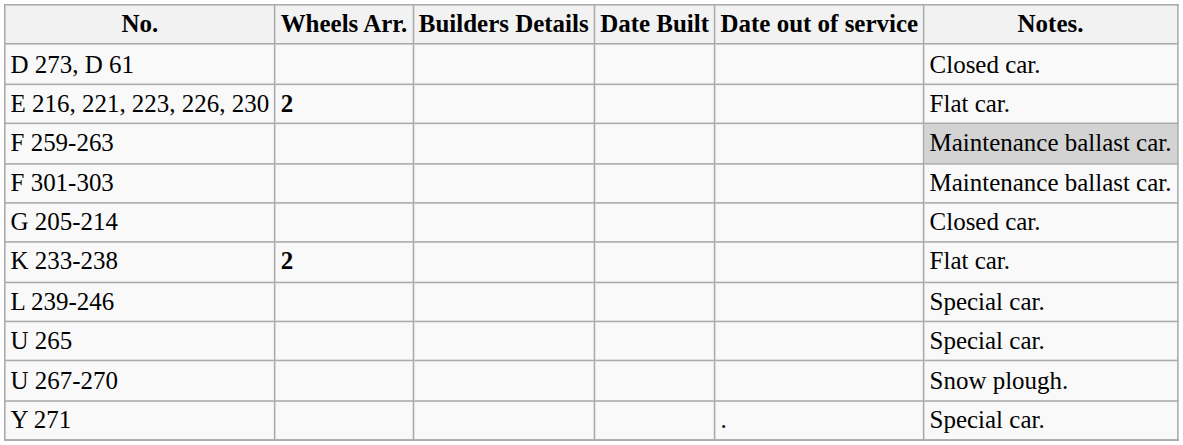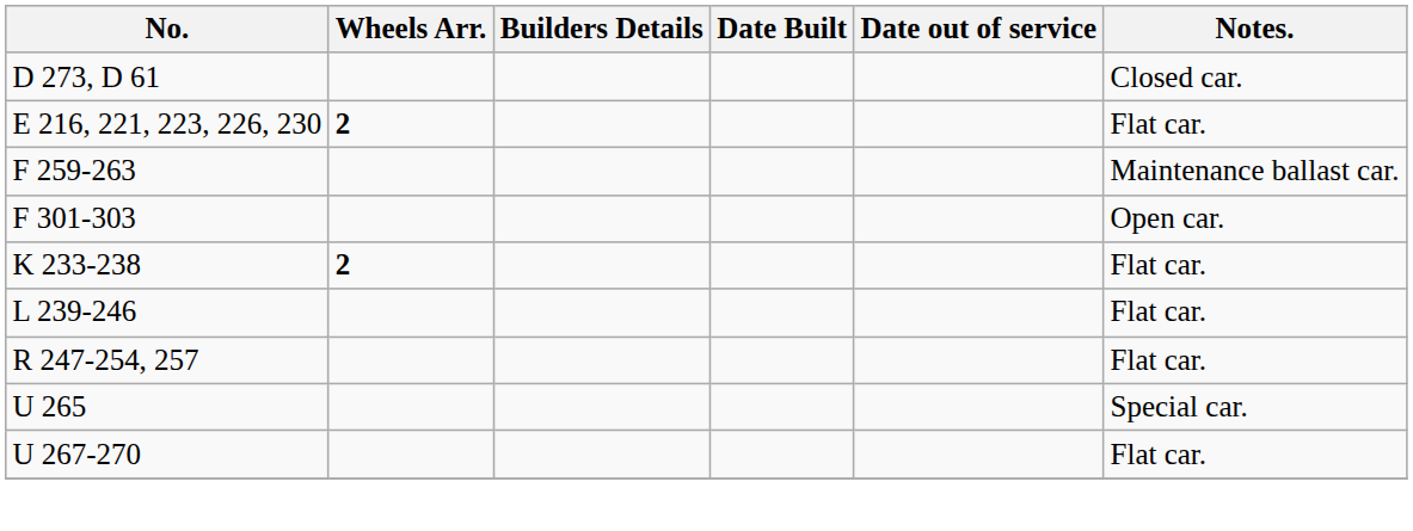 <table class="wikitable">
 <tr>
 <th>No.</th>
 <th>Wheels Arr.</th>
 <th>Builders Details</th>
 <th>Date Built</th>
 <th>Date out of service</th>
 <th>Notes.</th>
 </tr>
 <tr>
 <td>D 273, D 61</td>
 <td></td>
 <td></td>
 <td></td>
 <td></td>
 <td>Closed car.</td>
 </tr>
 <tr>
 <td>E 216, 221, 223, 226, 230</td>
 <td><strong>2</strong></td>
 <td></td>
 <td></td>
 <td></td>
 <td>Flat car.</td>
 </tr>
 <tr>
 <td>F 259-263</td>
 <td></td>
 <td></td>
 <td></td>
 <td></td>
-<td style="background: lightgrey;">Maintenance ballast car.</td>
+<td>Maintenance ballast car.</td>
 </tr>
 <tr>
 <td>F 301-303</td>
 <td></td>
 <td></td>
 <td></td>
 <td></td>
-<td>Maintenance ballast car.</td>
-</tr>
-<tr>
-<td>G 205-214</td>
-<td></td>
-<td></td>
-<td></td>
-<td></td>
-<td>Closed car.</td>
+<td>Open car.</td>
 </tr>
 <tr>
 <td>K 233-238</td>
 <td><strong>2</strong></td>
 <td></td>
 <td></td>
 <td></td>
 <td>Flat car.</td>
 </tr>
 <tr>
 <td>L 239-246</td>
 <td></td>
 <td></td>
 <td></td>
 <td></td>
-<td>Special car.</td>
+<td>Flat car.</td>
+</tr>
+<tr>
+<td>R 247-254, 257</td>
+<td></td>
+<td></td>
+<td></td>
+<td></td>
+<td>Flat car.</td>
 </tr>
 <tr>
 <td>U 265</td>
 <td></td>
 <td></td>
 <td></td>
 <td></td>
 <td>Special car.</td>
 </tr>
 <tr>
 <td>U 267-270</td>
 <td></td>
 <td></td>
 <td></td>
 <td></td>
-<td>Snow plough.</td>
-</tr>
-<tr>
-<td>Y 271</td>
-<td></td>
-<td></td>
-<td></td>
-<td>.</td>
-<td>Special car.</td>
+<td>Flat car.</td>
 </tr>
 <tr>
 </tr>
 </table>
